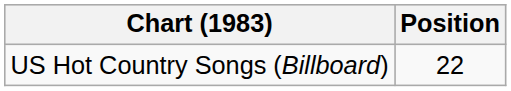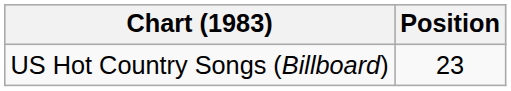 <table class="wikitable">
 <tr>
 <th>Chart (1983)</th>
 <th>Position</th>
 </tr>
 <tr>
 <td>US Hot Country Songs (<em>Billboard</em>)</td>
-<td align="center">22</td>
+<td align="center">23</td>
 </tr>
 </table>
